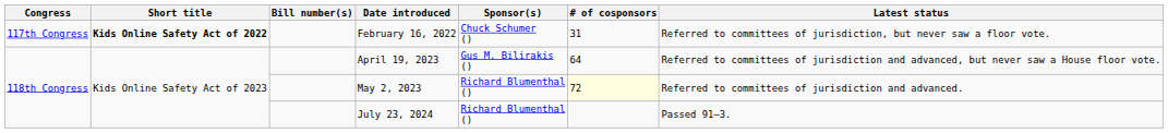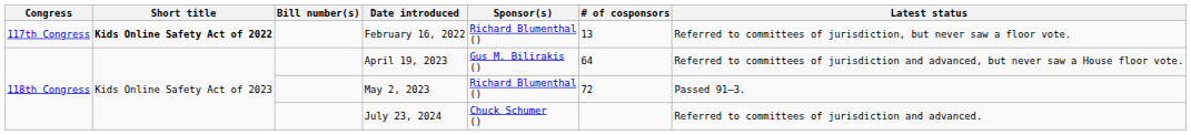 <table class="wikitable">
 <tr>
 <th>Congress</th>
 <th>Short title</th>
 <th>Bill number(s)</th>
 <th>Date introduced</th>
 <th>Sponsor(s)</th>
 <th># of cosponsors</th>
 <th>Latest status</th>
 </tr>
 <tr>
 <td rowspan="1"><a href='#'>117th Congress</a></td>
 <td rowspan="1"><strong>Kids Online Safety Act of 2022</strong></td>
 <td></td>
 <td>February 16, 2022</td>
-<td><a href='#'>Chuck Schumer</a><br>()</td>
-<td>31</td>
+<td><a href='#'>Richard Blumenthal</a><br>()</td>
+<td>13</td>
 <td>Referred to committees of jurisdiction, but never saw a floor vote.</td>
 </tr>
 <tr>
 <td rowspan="3"><a href='#'>118th Congress</a></td>
 <td rowspan="3">Kids Online Safety Act of 2023</td>
 <td></td>
 <td>April 19, 2023</td>
 <td><a href='#'>Gus M. Bilirakis</a><br>()</td>
 <td>64</td>
 <td>Referred to committees of jurisdiction and advanced, but never saw a House floor vote.</td>
 </tr>
 <tr>
 <td></td>
 <td>May 2, 2023</td>
 <td><a href='#'>Richard Blumenthal</a><br>()</td>
-<td style="background: lightyellow;">72</td>
-<td>Referred to committees of jurisdiction and advanced.</td>
+<td>72</td>
+<td>Passed 91–3.</td>
 </tr>
 <tr>
 <td></td>
 <td>July 23, 2024</td>
-<td><a href='#'>Richard Blumenthal</a><br>()</td>
+<td><a href='#'>Chuck Schumer</a><br>()</td>
 <td></td>
-<td>Passed 91–3.</td>
+<td>Referred to committees of jurisdiction and advanced.</td>
 </tr>
 </table>
